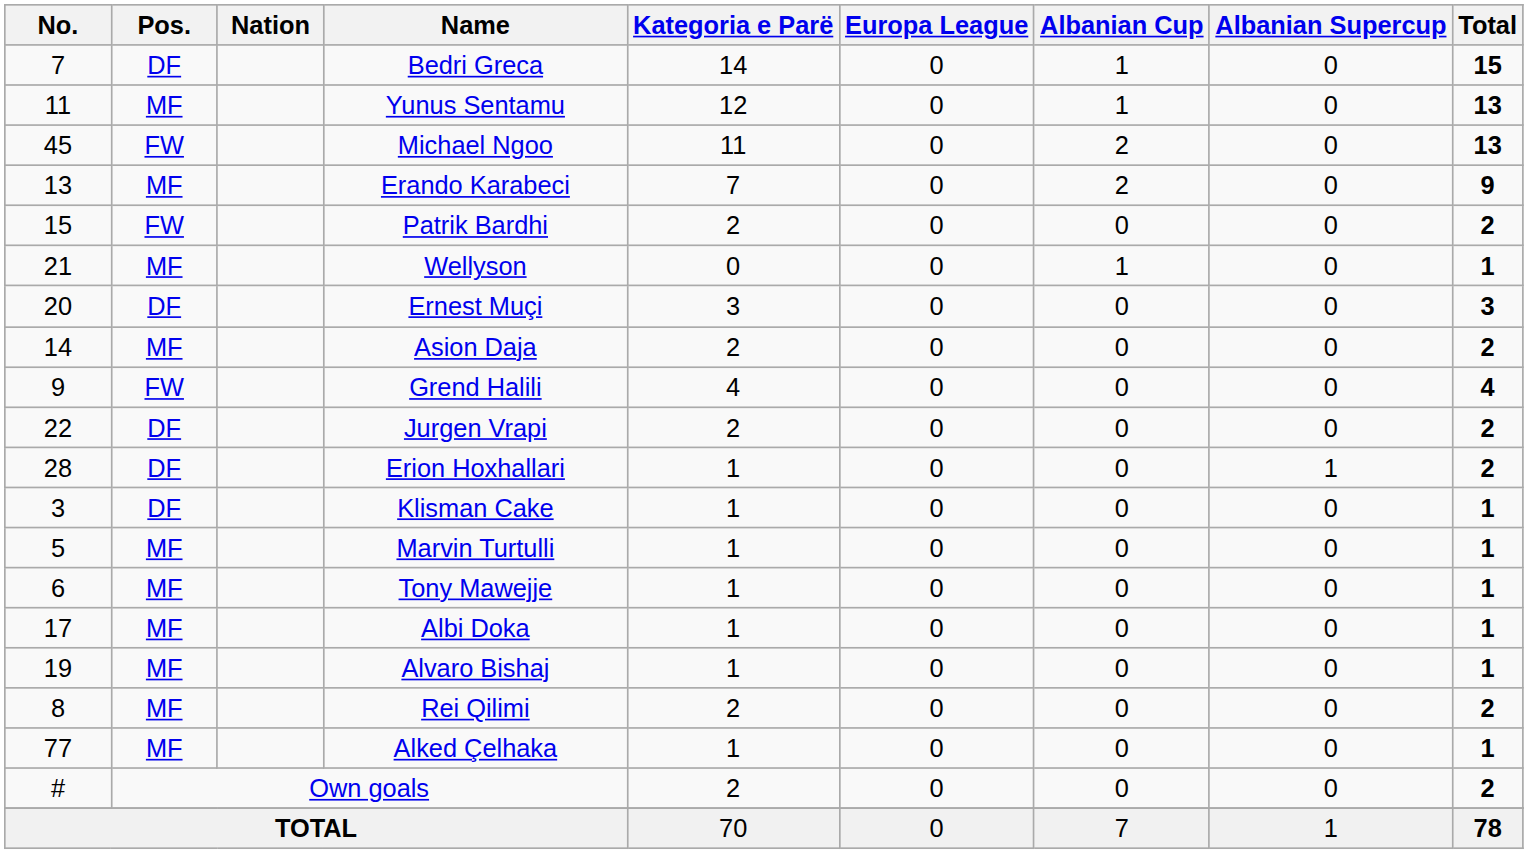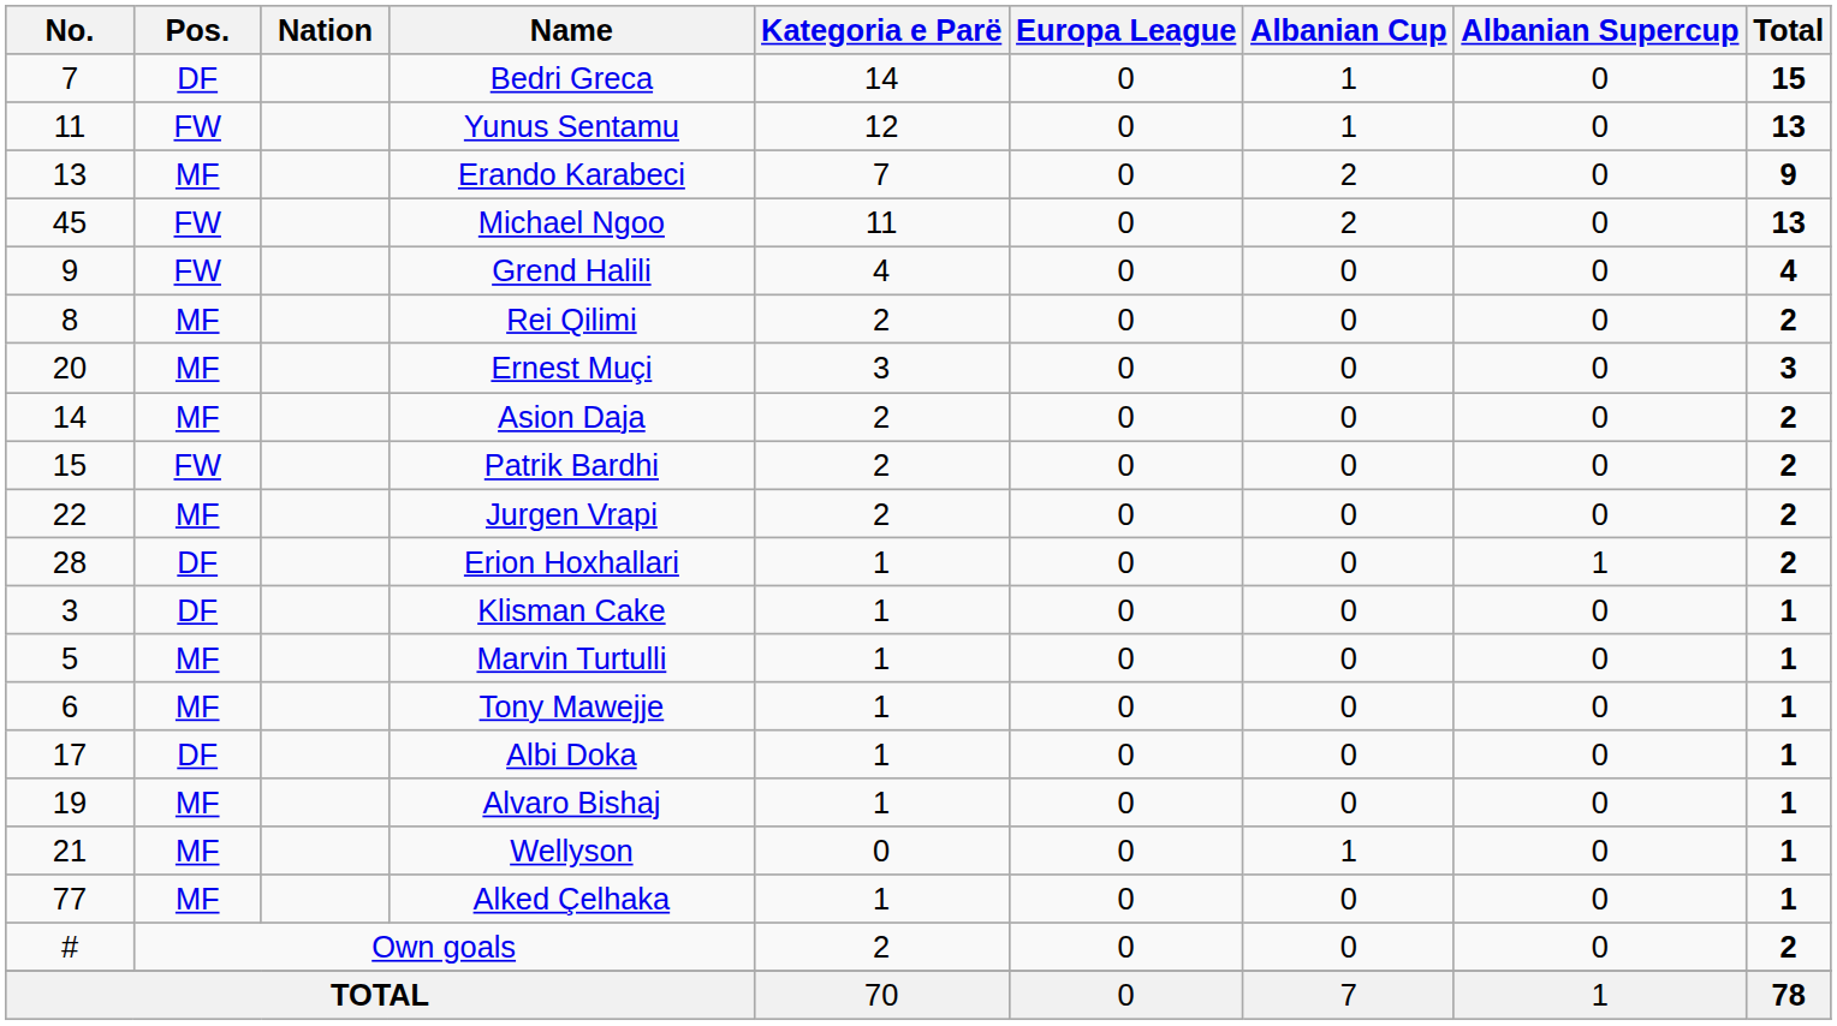 <table class="wikitable sortable" style="font-size: 95%; text-align: center;">
 <tr>
 <th width="7%"><strong>No.</strong></th>
 <th width="7%"><strong>Pos.</strong></th>
 <th width="7%"><strong>Nation</strong></th>
 <th width="20%"><strong>Name</strong></th>
 <th><a href='#'>Kategoria e Parë</a></th>
 <th><a href='#'>Europa League</a></th>
 <th><a href='#'>Albanian Cup</a></th>
 <th><a href='#'>Albanian Supercup</a></th>
 <th>Total</th>
 </tr>
 <tr>
 <td>7</td>
 <td><a href='#'>DF</a></td>
 <td></td>
 <td><a href='#'>Bedri Greca</a></td>
 <td>14 </td>
 <td>0 </td>
 <td>1 </td>
 <td>0 </td>
 <td><strong>15</strong> </td>
 </tr>
 <tr>
 <td>11</td>
-<td><a href='#'>MF</a></td>
+<td><a href='#'>FW</a></td>
 <td></td>
 <td><a href='#'>Yunus Sentamu</a></td>
 <td>12</td>
 <td>0 </td>
 <td>1 </td>
-<td>0 </td>
-<td><strong>13</strong> </td>
-</tr>
-<tr>
-<td>45</td>
-<td><a href='#'>FW</a></td>
-<td></td>
-<td><a href='#'>Michael Ngoo</a></td>
-<td>11 </td>
-<td>0 </td>
-<td>2 </td>
 <td>0 </td>
 <td><strong>13</strong> </td>
 </tr>
 <tr>
 <td>13</td>
 <td><a href='#'>MF</a></td>
 <td></td>
 <td><a href='#'>Erando Karabeci</a></td>
 <td>7 </td>
 <td>0 </td>
 <td>2 </td>
 <td>0 </td>
 <td><strong>9</strong> </td>
 </tr>
 <tr>
-<td>15</td>
+<td>45</td>
 <td><a href='#'>FW</a></td>
 <td></td>
-<td><a href='#'>Patrik Bardhi</a></td>
+<td><a href='#'>Michael Ngoo</a></td>
+<td>11 </td>
+<td>0 </td>
+<td>2 </td>
+<td>0 </td>
+<td><strong>13</strong> </td>
+</tr>
+<tr>
+<td>9</td>
+<td><a href='#'>FW</a></td>
+<td></td>
+<td><a href='#'>Grend Halili</a></td>
+<td>4 </td>
+<td>0 </td>
+<td>0 </td>
+<td>0 </td>
+<td><strong>4</strong> </td>
+</tr>
+<tr>
+<td>8</td>
+<td><a href='#'>MF</a></td>
+<td></td>
+<td><a href='#'>Rei Qilimi</a></td>
 <td>2 </td>
 <td>0 </td>
 <td>0 </td>
 <td>0 </td>
 <td><strong>2</strong> </td>
 </tr>
 <tr>
-<td>21</td>
+<td>20</td>
 <td><a href='#'>MF</a></td>
-<td></td>
-<td><a href='#'>Wellyson</a></td>
-<td>0 </td>
-<td>0 </td>
-<td>1 </td>
-<td>0 </td>
-<td><strong>1</strong> </td>
-</tr>
-<tr>
-<td>20</td>
-<td><a href='#'>DF</a></td>
 <td></td>
 <td><a href='#'>Ernest Muçi</a></td>
 <td>3 </td>
 <td>0 </td>
 <td>0 </td>
 <td>0 </td>
 <td><strong>3</strong> </td>
 </tr>
 <tr>
 <td>14</td>
 <td><a href='#'>MF</a></td>
 <td></td>
 <td><a href='#'>Asion Daja</a></td>
 <td>2 </td>
 <td>0 </td>
 <td>0 </td>
 <td>0 </td>
 <td><strong>2</strong> </td>
 </tr>
 <tr>
-<td>9</td>
+<td>15</td>
 <td><a href='#'>FW</a></td>
 <td></td>
-<td><a href='#'>Grend Halili</a></td>
-<td>4 </td>
+<td><a href='#'>Patrik Bardhi</a></td>
+<td>2 </td>
 <td>0 </td>
 <td>0 </td>
 <td>0 </td>
-<td><strong>4</strong> </td>
+<td><strong>2</strong> </td>
 </tr>
 <tr>
 <td>22</td>
-<td><a href='#'>DF</a></td>
+<td><a href='#'>MF</a></td>
 <td></td>
 <td><a href='#'>Jurgen Vrapi</a></td>
 <td>2 </td>
 <td>0 </td>
 <td>0 </td>
 <td>0 </td>
 <td><strong>2</strong> </td>
 </tr>
 <tr>
 <td>28</td>
 <td><a href='#'>DF</a></td>
 <td></td>
 <td><a href='#'>Erion Hoxhallari</a></td>
 <td>1 </td>
 <td>0 </td>
 <td>0 </td>
 <td>1 </td>
 <td><strong>2</strong> </td>
 </tr>
 <tr>
 <td>3</td>
 <td><a href='#'>DF</a></td>
 <td></td>
 <td><a href='#'>Klisman Cake</a></td>
 <td>1 </td>
 <td>0 </td>
 <td>0 </td>
 <td>0 </td>
 <td><strong>1</strong> </td>
 </tr>
 <tr>
 <td>5</td>
 <td><a href='#'>MF</a></td>
 <td></td>
 <td><a href='#'>Marvin Turtulli</a></td>
 <td>1 </td>
 <td>0 </td>
 <td>0 </td>
 <td>0 </td>
 <td><strong>1</strong> </td>
 </tr>
 <tr>
 <td>6</td>
 <td><a href='#'>MF</a></td>
 <td></td>
 <td><a href='#'>Tony Mawejje</a></td>
 <td>1 </td>
 <td>0 </td>
 <td>0 </td>
 <td>0 </td>
 <td><strong>1</strong> </td>
 </tr>
 <tr>
 <td>17</td>
-<td><a href='#'>MF</a></td>
+<td><a href='#'>DF</a></td>
 <td></td>
 <td><a href='#'>Albi Doka</a></td>
 <td>1 </td>
 <td>0 </td>
 <td>0 </td>
 <td>0 </td>
 <td><strong>1</strong> </td>
 </tr>
 <tr>
 <td>19</td>
 <td><a href='#'>MF</a></td>
 <td></td>
 <td><a href='#'>Alvaro Bishaj</a></td>
 <td>1 </td>
 <td>0 </td>
 <td>0 </td>
 <td>0 </td>
 <td><strong>1</strong> </td>
 </tr>
 <tr>
-<td>8</td>
+<td>21</td>
 <td><a href='#'>MF</a></td>
 <td></td>
-<td><a href='#'>Rei Qilimi</a></td>
-<td>2 </td>
+<td><a href='#'>Wellyson</a></td>
 <td>0 </td>
 <td>0 </td>
+<td>1 </td>
 <td>0 </td>
-<td><strong>2</strong> </td>
+<td><strong>1</strong> </td>
 </tr>
 <tr>
 <td>77</td>
 <td><a href='#'>MF</a></td>
 <td></td>
 <td><a href='#'>Alked Çelhaka</a></td>
 <td>1 </td>
 <td>0 </td>
 <td>0 </td>
 <td>0 </td>
 <td><strong>1</strong> </td>
 </tr>
 <tr>
 <td>#</td>
 <td colspan=3><a href='#'>Own goals</a></td>
 <td>2 </td>
 <td>0 </td>
 <td>0 </td>
 <td>0 </td>
 <td><strong>2</strong> </td>
 </tr>
 <tr>
 </tr>
 <tr bgcolor="F1F1F1" >
 <td colspan=4><strong>TOTAL</strong></td>
 <td>70 </td>
 <td>0 </td>
 <td>7 </td>
 <td>1 </td>
 <td><strong>78</strong> </td>
 </tr>
 </table>
